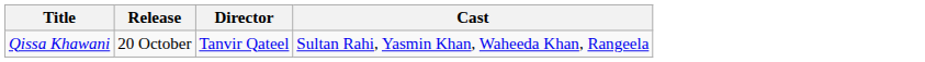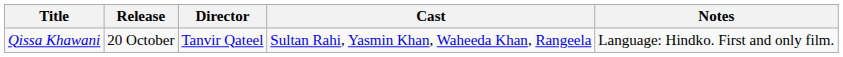 <table class="wikitable">
 <tr>
 <th>Title</th>
 <th>Release</th>
 <th>Director</th>
 <th>Cast</th>
+<th>Notes</th>
 </tr>
 <tr>
 <td><em><a href='#'>Qissa Khawani</a></em></td>
 <td>20 October</td>
 <td><a href='#'>Tanvir Qateel</a></td>
 <td><a href='#'>Sultan Rahi</a>, <a href='#'>Yasmin Khan</a>, <a href='#'>Waheeda Khan</a>, <a href='#'>Rangeela</a></td>
+<td>Language: Hindko. First and only film.</td>
 </tr>
 </table>
